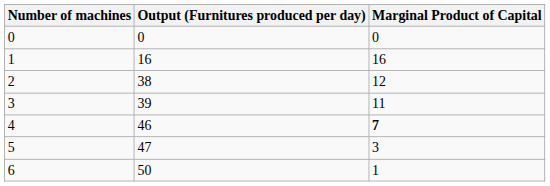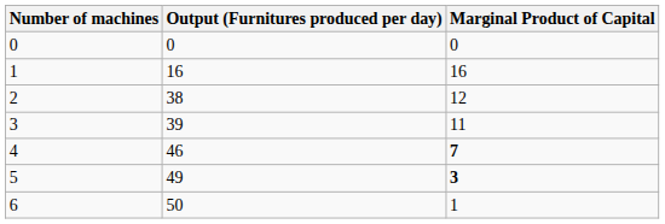 <table class="wikitable">
 <tr>
 <th>Number of machines</th>
 <th>Output (Furnitures produced per day)</th>
 <th>Marginal Product of Capital</th>
 </tr>
 <tr>
 <td>0</td>
 <td>0</td>
 <td>0</td>
 </tr>
 <tr>
 <td>1</td>
 <td>16</td>
 <td>16</td>
 </tr>
 <tr>
 <td>2</td>
 <td>38</td>
 <td>12</td>
 </tr>
 <tr>
 <td>3</td>
 <td>39</td>
 <td>11</td>
 </tr>
 <tr>
 <td>4</td>
 <td>46</td>
 <td><strong>7</strong></td>
 </tr>
 <tr>
 <td>5</td>
-<td>47</td>
-<td>3</td>
+<td>49</td>
+<td><strong>3</strong></td>
 </tr>
 <tr>
 <td>6</td>
 <td>50</td>
 <td>1</td>
 </tr>
 </table>
